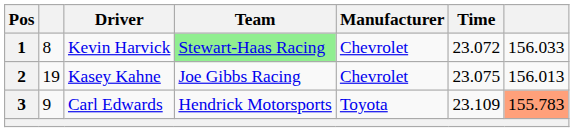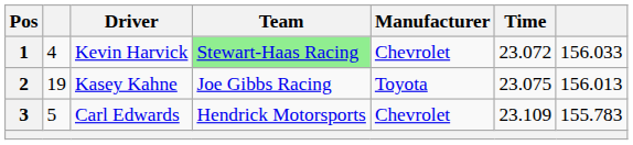 <table class="wikitable" style="font-size:95%">
 <tr>
 <th>Pos</th>
 <th></th>
 <th>Driver</th>
 <th>Team</th>
 <th>Manufacturer</th>
 <th>Time</th>
 <th></th>
 </tr>
 <tr>
 <th>1</th>
-<td>8</td>
+<td>4</td>
 <td><a href='#'>Kevin Harvick</a></td>
 <td style="background: lightgreen;"><a href='#'>Stewart-Haas Racing</a></td>
 <td><a href='#'>Chevrolet</a></td>
 <td>23.072</td>
 <td>156.033</td>
 </tr>
 <tr>
 <th>2</th>
 <td>19</td>
 <td><a href='#'>Kasey Kahne</a></td>
 <td><a href='#'>Joe Gibbs Racing</a></td>
-<td><a href='#'>Chevrolet</a></td>
+<td><a href='#'>Toyota</a></td>
 <td>23.075</td>
 <td>156.013</td>
 </tr>
 <tr>
 <th>3</th>
-<td>9</td>
+<td>5</td>
 <td><a href='#'>Carl Edwards</a></td>
 <td><a href='#'>Hendrick Motorsports</a></td>
-<td><a href='#'>Toyota</a></td>
+<td><a href='#'>Chevrolet</a></td>
 <td>23.109</td>
-<td style="background: lightsalmon;">155.783</td>
+<td>155.783</td>
 </tr>
 <tr>
 <th colspan="7"></th>
 </tr>
 </table>
